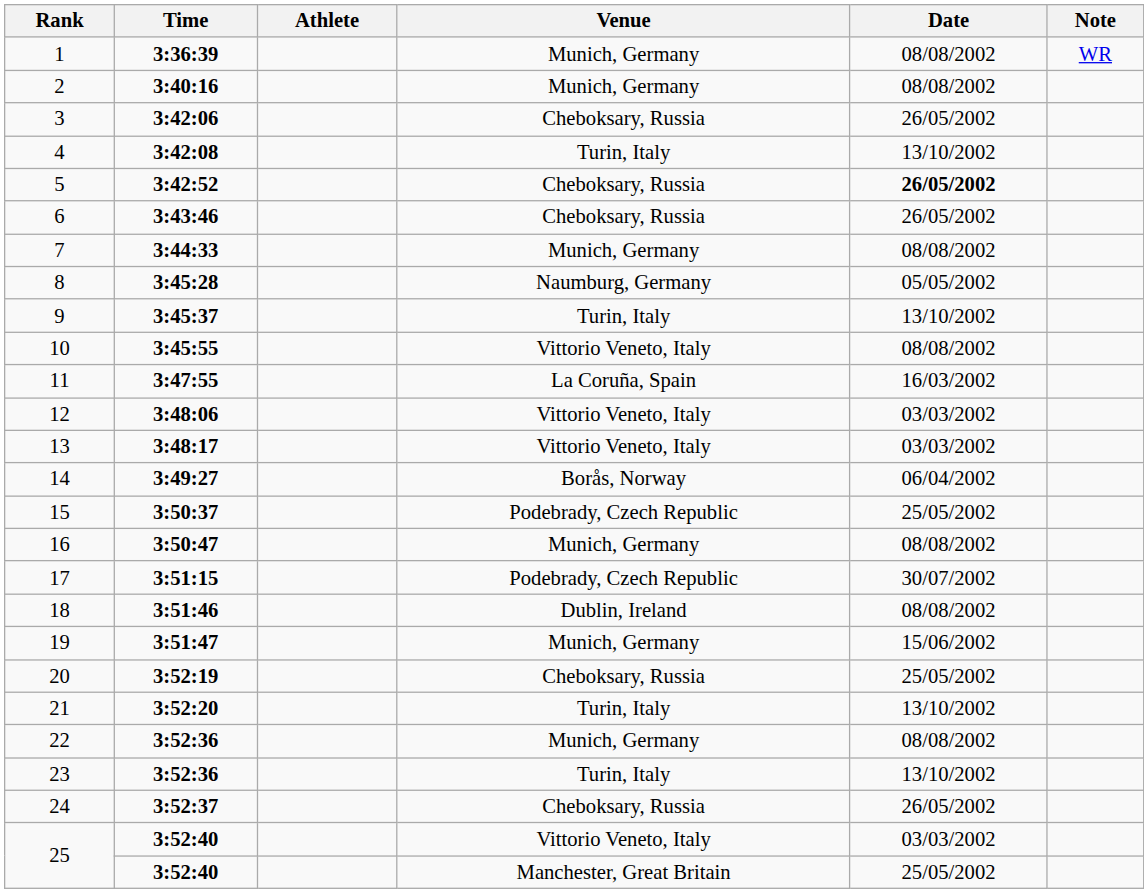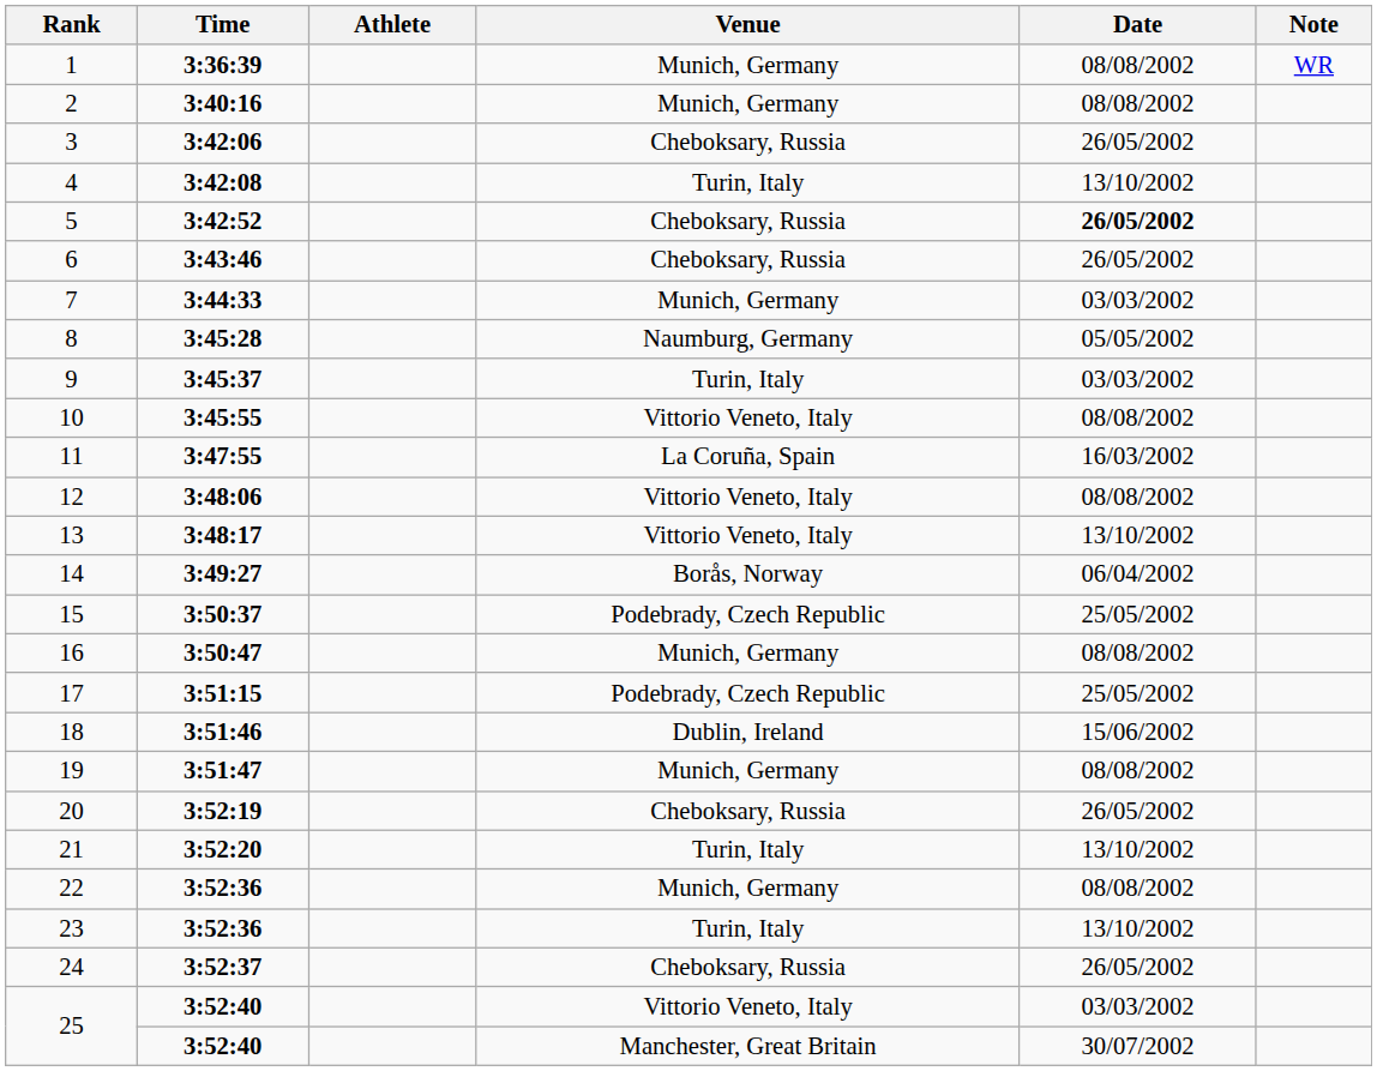 <table class="wikitable" style="text-align:center; width:100%">
 <tr>
 <th>Rank</th>
 <th>Time</th>
 <th>Athlete</th>
 <th>Venue</th>
 <th>Date</th>
 <th>Note</th>
 </tr>
 <tr>
 <td>1</td>
 <td><strong>3:36:39</strong></td>
 <td align=left></td>
 <td>Munich, Germany</td>
 <td>08/08/2002</td>
 <td><a href='#'>WR</a></td>
 </tr>
 <tr>
 <td>2</td>
 <td><strong>3:40:16</strong></td>
 <td align=left></td>
 <td>Munich, Germany</td>
 <td>08/08/2002</td>
 <td></td>
 </tr>
 <tr>
 <td>3</td>
 <td><strong>3:42:06</strong></td>
 <td align=left></td>
 <td>Cheboksary, Russia</td>
 <td>26/05/2002</td>
 <td></td>
 </tr>
 <tr>
 <td>4</td>
 <td><strong>3:42:08</strong></td>
 <td align=left></td>
 <td>Turin, Italy</td>
 <td>13/10/2002</td>
 <td></td>
 </tr>
 <tr>
 <td>5</td>
 <td><strong>3:42:52</strong></td>
 <td align=left></td>
 <td>Cheboksary, Russia</td>
 <td><strong>26/05/2002</strong></td>
 <td></td>
 </tr>
 <tr>
 <td>6</td>
 <td><strong>3:43:46</strong></td>
 <td align=left></td>
 <td>Cheboksary, Russia</td>
 <td>26/05/2002</td>
 <td></td>
 </tr>
 <tr>
 <td>7</td>
 <td><strong>3:44:33</strong></td>
 <td align=left></td>
 <td>Munich, Germany</td>
-<td>08/08/2002</td>
+<td>03/03/2002</td>
 <td></td>
 </tr>
 <tr>
 <td>8</td>
 <td><strong>3:45:28</strong></td>
 <td align=left></td>
 <td>Naumburg, Germany</td>
 <td>05/05/2002</td>
 <td></td>
 </tr>
 <tr>
 <td>9</td>
 <td><strong>3:45:37</strong></td>
 <td align=left></td>
 <td>Turin, Italy</td>
-<td>13/10/2002</td>
+<td>03/03/2002</td>
 <td></td>
 </tr>
 <tr>
 <td>10</td>
 <td><strong>3:45:55</strong></td>
 <td align=left></td>
 <td>Vittorio Veneto, Italy</td>
 <td>08/08/2002</td>
 <td></td>
 </tr>
 <tr>
 <td>11</td>
 <td><strong>3:47:55</strong></td>
 <td align=left></td>
 <td>La Coruña, Spain</td>
 <td>16/03/2002</td>
 <td></td>
 </tr>
 <tr>
 <td>12</td>
 <td><strong>3:48:06</strong></td>
 <td align=left></td>
 <td>Vittorio Veneto, Italy</td>
-<td>03/03/2002</td>
+<td>08/08/2002</td>
 <td></td>
 </tr>
 <tr>
 <td>13</td>
 <td><strong>3:48:17</strong></td>
 <td align=left></td>
 <td>Vittorio Veneto, Italy</td>
-<td>03/03/2002</td>
+<td>13/10/2002</td>
 <td></td>
 </tr>
 <tr>
 <td>14</td>
 <td><strong>3:49:27</strong></td>
 <td align=left></td>
 <td>Borås, Norway</td>
 <td>06/04/2002</td>
 <td></td>
 </tr>
 <tr>
 <td>15</td>
 <td><strong>3:50:37</strong></td>
 <td align=left></td>
 <td>Podebrady, Czech Republic</td>
 <td>25/05/2002</td>
 <td></td>
 </tr>
 <tr>
 <td>16</td>
 <td><strong>3:50:47</strong></td>
 <td align=left></td>
 <td>Munich, Germany</td>
 <td>08/08/2002</td>
 <td></td>
 </tr>
 <tr>
 <td>17</td>
 <td><strong>3:51:15</strong></td>
 <td align=left></td>
 <td>Podebrady, Czech Republic</td>
-<td>30/07/2002</td>
+<td>25/05/2002</td>
 <td></td>
 </tr>
 <tr>
 <td>18</td>
 <td><strong>3:51:46</strong></td>
 <td align=left></td>
 <td>Dublin, Ireland</td>
-<td>08/08/2002</td>
+<td>15/06/2002</td>
 <td></td>
 </tr>
 <tr>
 <td>19</td>
 <td><strong>3:51:47</strong></td>
 <td align=left></td>
 <td>Munich, Germany</td>
-<td>15/06/2002</td>
+<td>08/08/2002</td>
 <td></td>
 </tr>
 <tr>
 <td>20</td>
 <td><strong>3:52:19</strong></td>
 <td align=left></td>
 <td>Cheboksary, Russia</td>
-<td>25/05/2002</td>
+<td>26/05/2002</td>
 <td></td>
 </tr>
 <tr>
 <td>21</td>
 <td><strong>3:52:20</strong></td>
 <td align=left></td>
 <td>Turin, Italy</td>
 <td>13/10/2002</td>
 <td></td>
 </tr>
 <tr>
 <td>22</td>
 <td><strong>3:52:36</strong></td>
 <td align=left></td>
 <td>Munich, Germany</td>
 <td>08/08/2002</td>
 <td></td>
 </tr>
 <tr>
 <td>23</td>
 <td><strong>3:52:36</strong></td>
 <td align=left></td>
 <td>Turin, Italy</td>
 <td>13/10/2002</td>
 <td></td>
 </tr>
 <tr>
 <td>24</td>
 <td><strong>3:52:37</strong></td>
 <td align=left></td>
 <td>Cheboksary, Russia</td>
 <td>26/05/2002</td>
 <td></td>
 </tr>
 <tr>
 <td rowspan=2>25</td>
 <td><strong>3:52:40</strong></td>
 <td align=left></td>
 <td>Vittorio Veneto, Italy</td>
 <td>03/03/2002</td>
 <td></td>
 </tr>
 <tr>
 <td><strong>3:52:40</strong></td>
 <td align=left></td>
 <td>Manchester, Great Britain</td>
-<td>25/05/2002</td>
+<td>30/07/2002</td>
 <td></td>
 </tr>
 </table>
